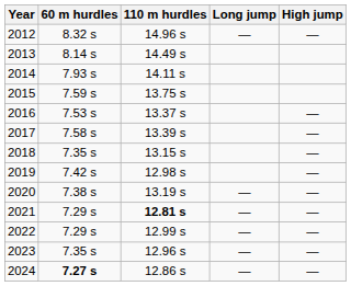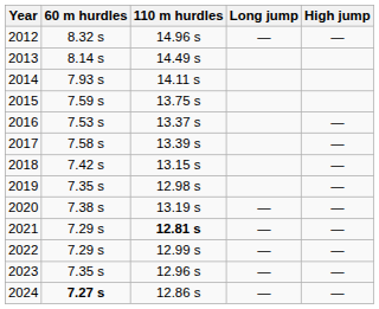 <table class="wikitable sortable" style=text-align:center>
 <tr>
 <th>Year</th>
 <th>60 m hurdles</th>
 <th>110 m hurdles</th>
 <th>Long jump</th>
 <th>High jump</th>
 </tr>
 <tr>
 <td>2012</td>
 <td>8.32 s</td>
 <td>14.96 s</td>
 <td data-sort-value=NM>—</td>
 <td data-sort-value=NM>—</td>
 </tr>
 <tr>
 <td>2013</td>
 <td>8.14 s</td>
 <td>14.49 s</td>
 <td data-sort-value=7></td>
 <td data-sort-value=3></td>
 </tr>
 <tr>
 <td>2014</td>
 <td>7.93 s</td>
 <td>14.11 s</td>
 <td data-sort-value=6></td>
 <td data-sort-value=1><strong></strong></td>
 </tr>
 <tr>
 <td>2015</td>
 <td>7.59 s</td>
 <td>13.75 s</td>
 <td data-sort-value=4></td>
 <td data-sort-value=2></td>
 </tr>
 <tr>
 <td>2016</td>
 <td>7.53 s</td>
 <td>13.37 s</td>
 <td data-sort-value=5></td>
 <td data-sort-value=NM>—</td>
 </tr>
 <tr>
 <td>2017</td>
 <td>7.58 s</td>
 <td>13.39 s</td>
 <td data-sort-value=2></td>
 <td data-sort-value=NM>—</td>
 </tr>
 <tr>
 <td>2018</td>
-<td>7.35 s</td>
+<td>7.42 s</td>
 <td>13.15 s</td>
 <td data-sort-value=1><strong></strong></td>
 <td data-sort-value=NM>—</td>
 </tr>
 <tr>
 <td>2019</td>
-<td>7.42 s</td>
+<td>7.35 s</td>
 <td>12.98 s</td>
 <td data-sort-value=3></td>
 <td data-sort-value=NM>—</td>
 </tr>
 <tr>
 <td>2020</td>
 <td>7.38 s</td>
 <td>13.19 s</td>
 <td data-sort-value=NM>—</td>
 <td data-sort-value=NM>—</td>
 </tr>
 <tr>
 <td>2021</td>
 <td>7.29 s</td>
 <td><strong>12.81 s</strong></td>
 <td data-sort-value=NM>—</td>
 <td data-sort-value=NM>—</td>
 </tr>
 <tr>
 <td>2022</td>
 <td>7.29 s</td>
 <td>12.99 s</td>
 <td data-sort-value=NM>—</td>
 <td data-sort-value=NM>—</td>
 </tr>
 <tr>
 <td>2023</td>
 <td>7.35 s</td>
 <td>12.96 s</td>
 <td data-sort-value=NM>—</td>
 <td data-sort-value=NM>—</td>
 </tr>
 <tr>
 <td>2024</td>
 <td><strong>7.27 s</strong></td>
 <td>12.86 s</td>
 <td data-sort-value=NM>—</td>
 <td data-sort-value=NM>—</td>
 </tr>
 </table>
